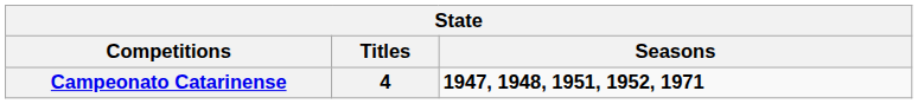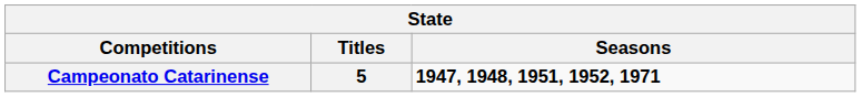 <table class="wikitable">
 <tr>
 <th colspan="3">State</th>
 </tr>
 <tr>
 <th style="width:260px">Competitions</th>
 <th style="width:80px">Titles</th>
 <th style="width:380px">Seasons</th>
 </tr>
 <tr>
 <th><a href='#'>Campeonato Catarinense</a></th>
-<th>4</th>
+<th>5</th>
 <td><strong>1947, 1948, 1951, 1952, 1971</strong></td>
 </tr>
 </table>
